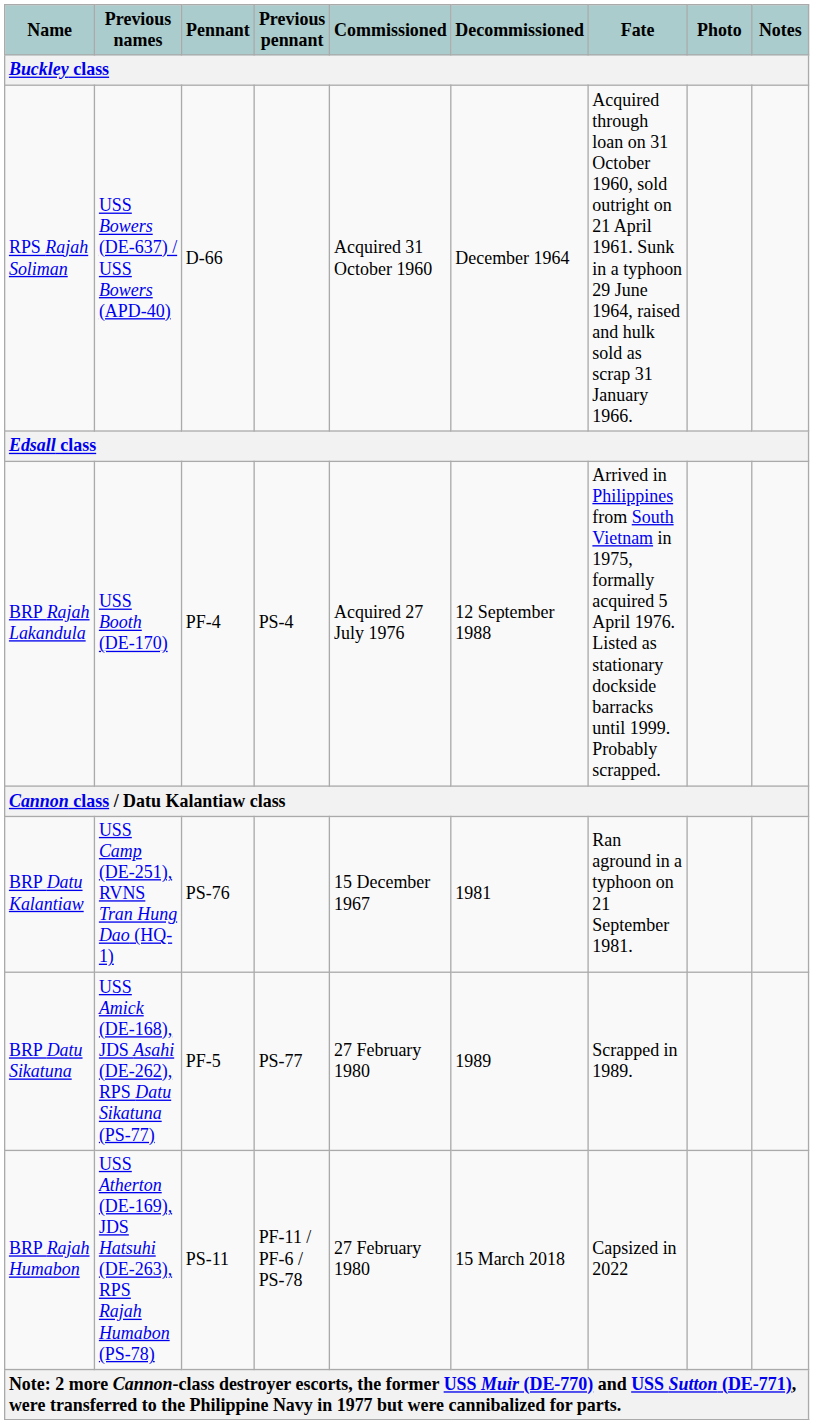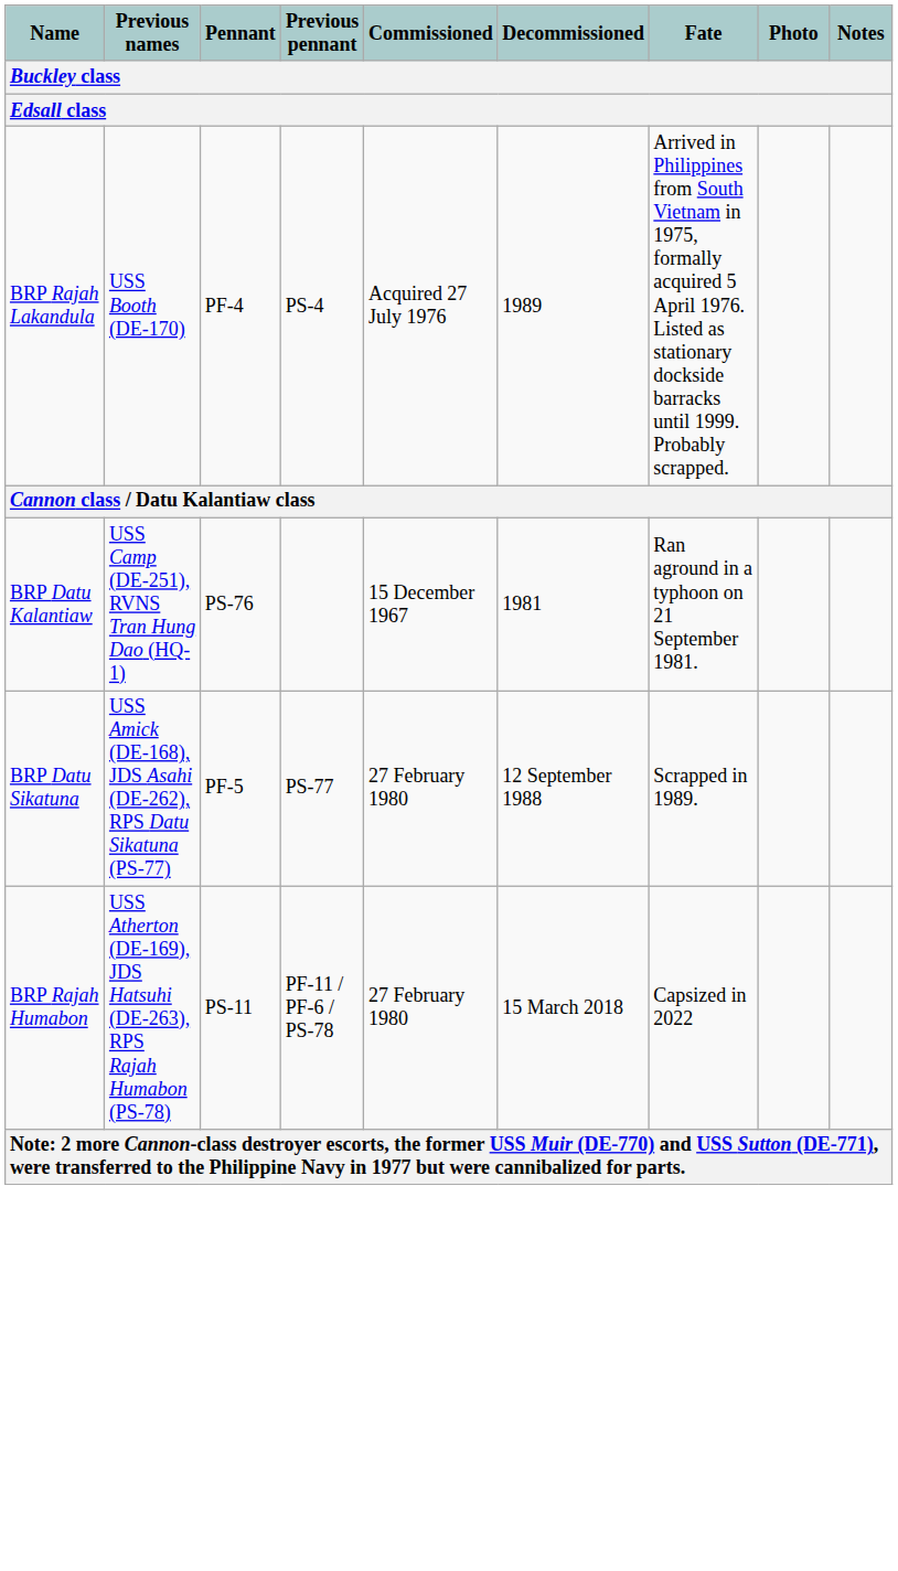 <table class="wikitable" style="font-size:85%;">
 <tr>
 <th style="text-align: center; background: #aacccc;" width="150">Name</th>
 <th style="text-align: center; background: #aacccc;" width="200">Previous names</th>
 <th style="text-align: center; background: #aacccc;" width="60">Pennant</th>
 <th style="text-align: center; background: #aacccc;" width="60">Previous pennant</th>
 <th style="text-align: center; background: #aacccc;" width="50">Commissioned</th>
 <th style="text-align: center; background: #aacccc;" width="50">Decommissioned</th>
 <th style="text-align: center; background: #aacccc;" width="250">Fate</th>
 <th style="text-align: center; background: #aacccc;" width="250">Photo</th>
 <th style="text-align: center; background: #aacccc;" width="150">Notes</th>
 </tr>
 <tr>
 <th style="text-align: left;" colspan="9"><a href='#'><em>Buckley</em> class</a></th>
 </tr>
 <tr>
-<td><a href='#'>RPS <em>Rajah Soliman</em></a></td>
-<td><a href='#'>USS <em>Bowers</em> (DE-637) / USS <em>Bowers</em> (APD-40)</a></td>
-<td>D-66</td>
-<td></td>
-<td>Acquired 31 October 1960</td>
-<td>December 1964</td>
-<td>Acquired through loan on 31 October 1960, sold outright on 21 April 1961. Sunk in a typhoon 29 June 1964, raised and hulk sold as scrap 31 January 1966.</td>
-<td></td>
-<td></td>
-</tr>
-<tr>
 <th style="text-align: left;" colspan="9"><a href='#'><em>Edsall</em> class</a></th>
 </tr>
 <tr>
 <td><a href='#'>BRP <em>Rajah Lakandula</em></a></td>
 <td><a href='#'>USS <em>Booth</em> (DE-170)</a></td>
 <td>PF-4</td>
 <td>PS-4</td>
 <td>Acquired 27 July 1976</td>
-<td>12 September 1988</td>
+<td>1989</td>
 <td>Arrived in <a href='#'>Philippines</a> from <a href='#'>South Vietnam</a> in 1975, formally acquired 5 April 1976. Listed as stationary dockside barracks until 1999. Probably scrapped.</td>
 <td></td>
 <td></td>
 </tr>
 <tr>
 <th style="text-align: left;" colspan="9"><a href='#'><em>Cannon</em> class</a> / Datu Kalantiaw class</th>
 </tr>
 <tr>
 <td><a href='#'>BRP <em>Datu Kalantiaw</em></a></td>
 <td><a href='#'>USS <em>Camp</em> (DE-251),<br>RVNS <em>Tran Hung Dao</em> (HQ-1)</a></td>
 <td>PS-76</td>
 <td></td>
 <td>15 December 1967</td>
 <td>1981</td>
 <td>Ran aground in a typhoon on 21 September 1981.</td>
 <td></td>
 <td></td>
 </tr>
 <tr>
 <td><a href='#'>BRP <em>Datu Sikatuna</em></a></td>
 <td><a href='#'>USS <em>Amick</em> (DE-168),<br>JDS <em>Asahi</em> (DE-262),<br>RPS <em>Datu Sikatuna</em> (PS-77)</a></td>
 <td>PF-5</td>
 <td>PS-77</td>
 <td>27 February 1980</td>
-<td>1989</td>
+<td>12 September 1988</td>
 <td>Scrapped in 1989.</td>
 <td></td>
 <td></td>
 </tr>
 <tr>
 <td><a href='#'>BRP <em>Rajah Humabon</em></a></td>
 <td><a href='#'>USS <em>Atherton</em> (DE-169),<br>JDS <em>Hatsuhi </em> (DE-263),<br>RPS <em>Rajah Humabon</em> (PS-78)</a></td>
 <td>PS-11</td>
 <td>PF-11 / PF-6 / PS-78</td>
 <td>27 February 1980</td>
 <td>15 March 2018</td>
 <td>Capsized in 2022</td>
 <td></td>
 <td></td>
 </tr>
 <tr>
 <th style="text-align: left;" colspan="9">Note: 2 more <em>Cannon</em>-class destroyer escorts, the former <a href='#'>USS <em>Muir</em> (DE-770)</a> and <a href='#'>USS <em>Sutton</em> (DE-771)</a>, were transferred to the Philippine Navy in 1977 but were cannibalized for parts.</th>
 </tr>
 <tr>
 </tr>
 </table>
